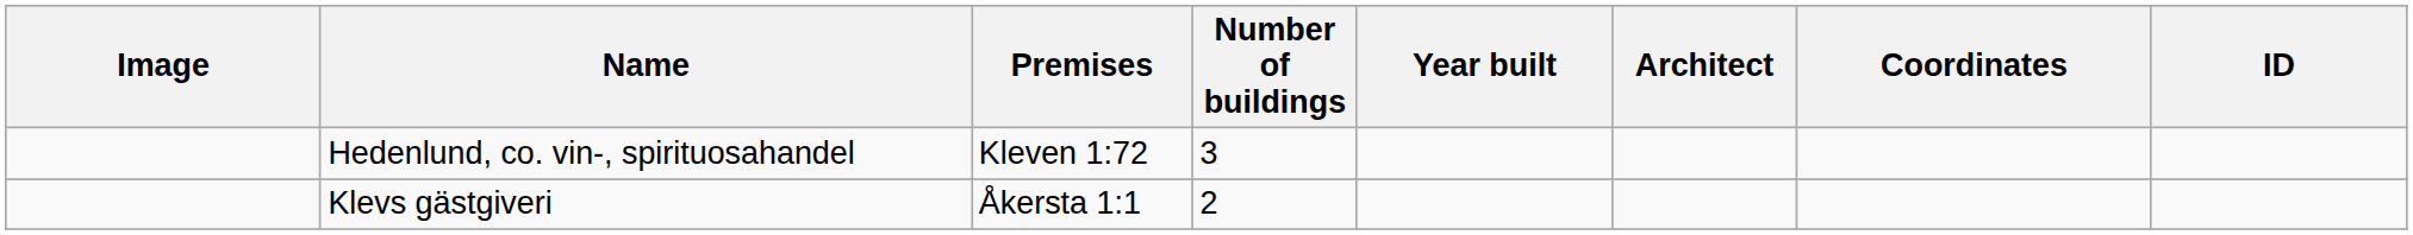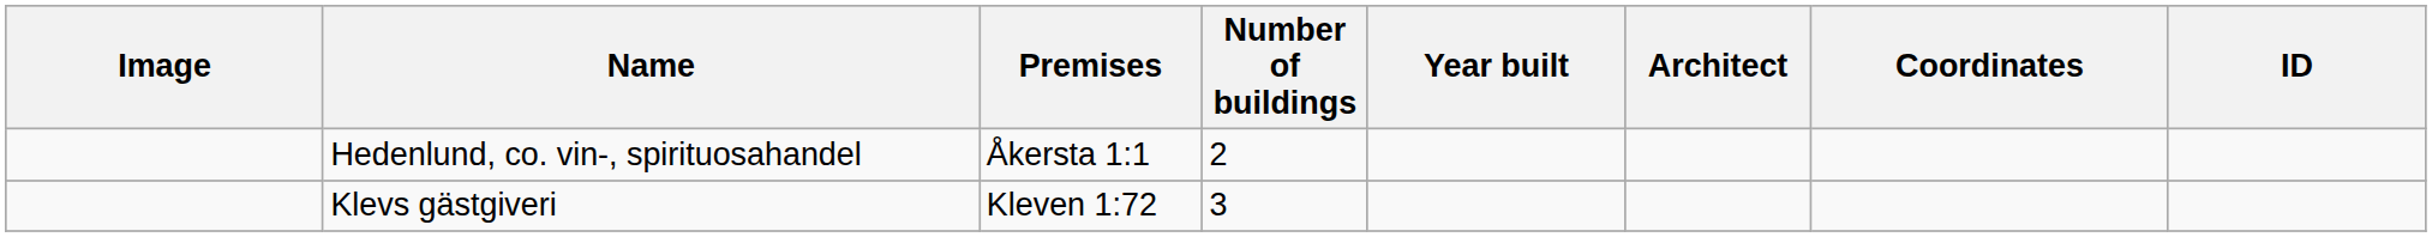 <table class="wikitable" width="95%">
 <tr>
 <th width="150">Image</th>
 <th>Name</th>
 <th>Premises</th>
 <th width="75">Number of<br>buildings</th>
 <th width="120">Year built</th>
 <th>Architect</th>
 <th width="170">Coordinates</th>
 <th width="120">ID</th>
 </tr>
 <tr>
 <td></td>
 <td>Hedenlund, co. vin-, spirituosahandel</td>
-<td>Kleven 1:72</td>
-<td>3</td>
+<td>Åkersta 1:1</td>
+<td>2</td>
 <td></td>
 <td></td>
 <td></td>
 <td></td>
 </tr>
 <tr>
 <td></td>
 <td>Klevs gästgiveri</td>
-<td>Åkersta 1:1</td>
-<td>2</td>
+<td>Kleven 1:72</td>
+<td>3</td>
 <td></td>
 <td></td>
 <td></td>
 <td></td>
 </tr>
 </table>
